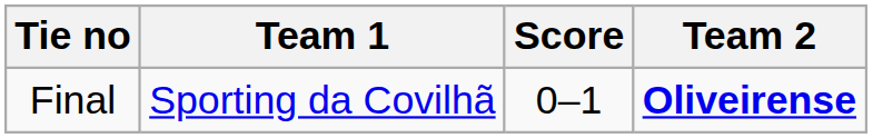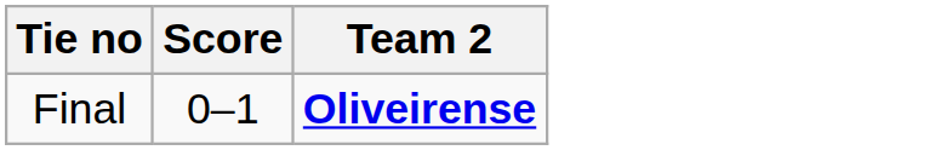 <table class="wikitable" style="text-align:center">
 <tr>
 <th style= width="40px">Tie no</th>
-<th style= width="150px">Team 1</th>
 <th style= width="60px">Score</th>
 <th style= width="150px">Team 2</th>
 </tr>
 <tr>
 <td>Final</td>
-<td><a href='#'>Sporting da Covilhã</a></td>
 <td>0–1</td>
 <td><strong><a href='#'>Oliveirense</a></strong></td>
 </tr>
 </table>
